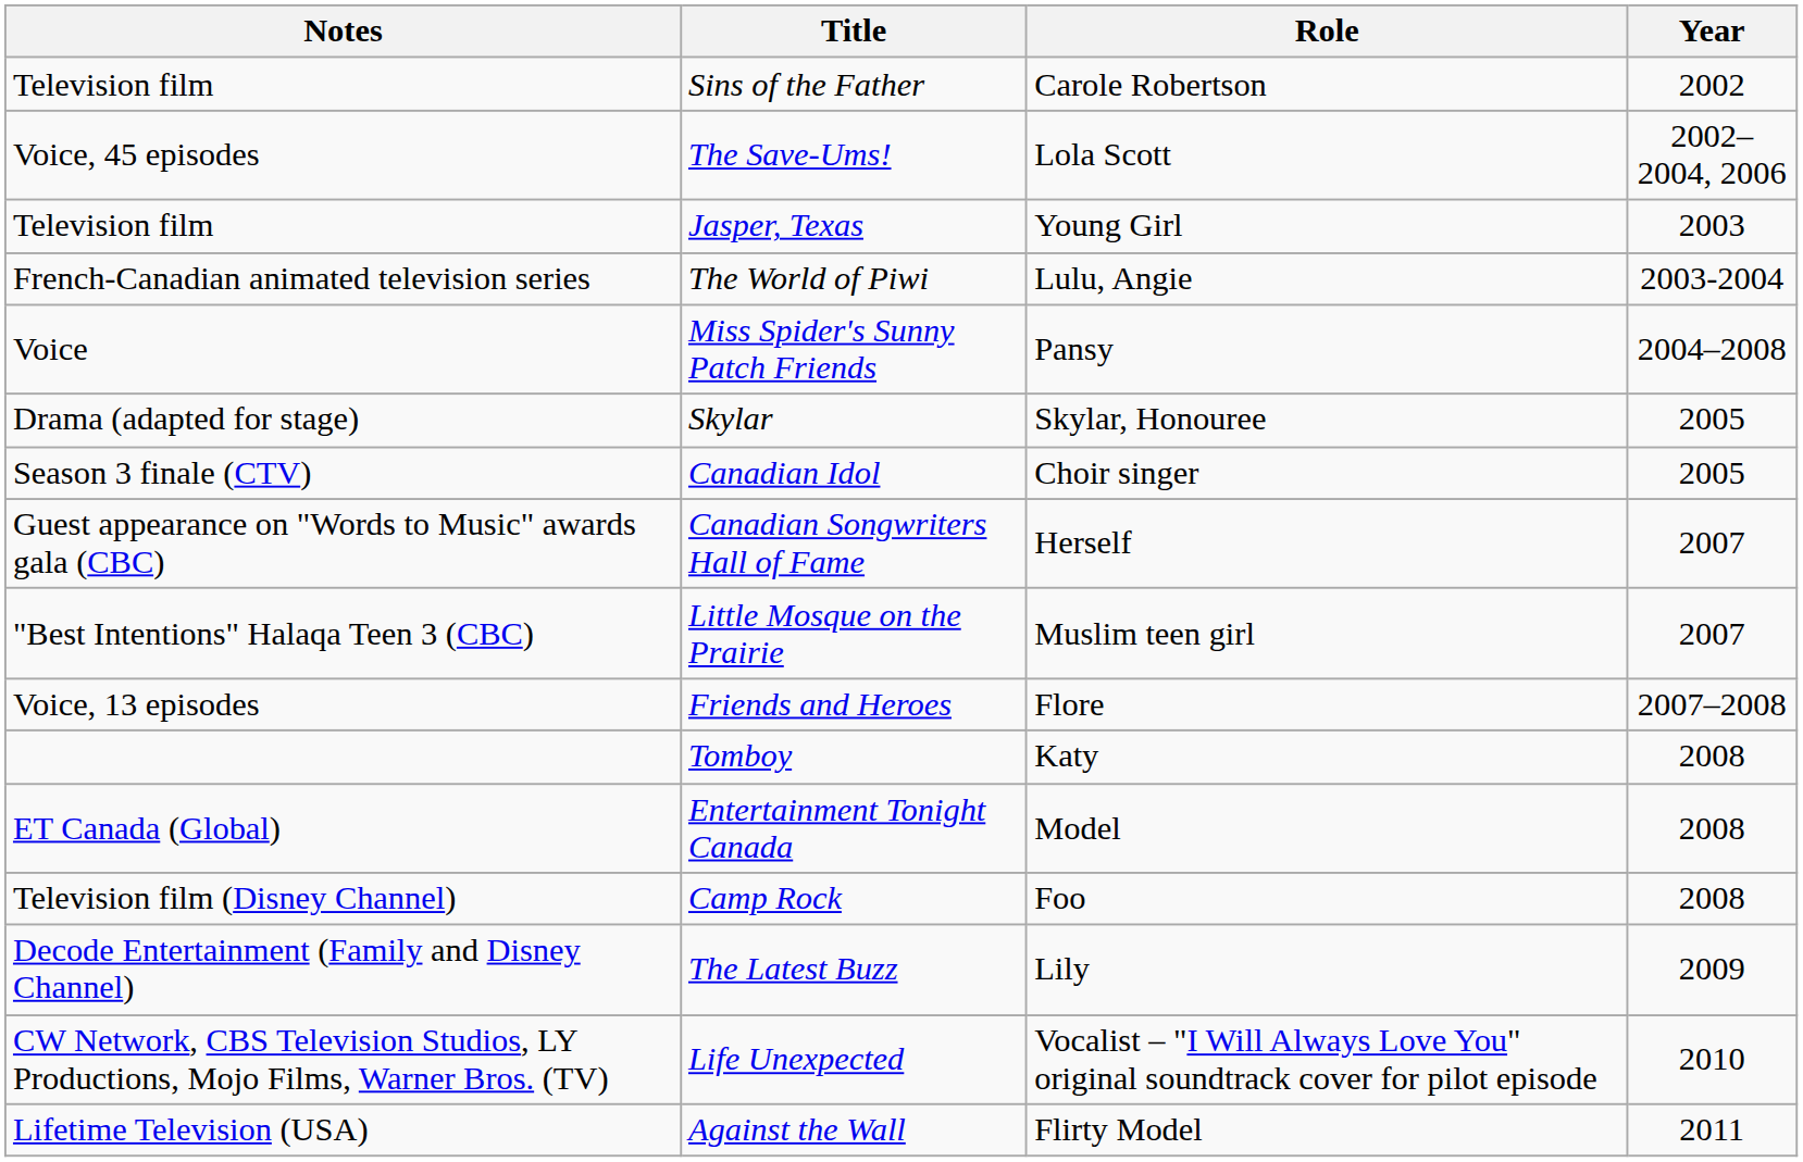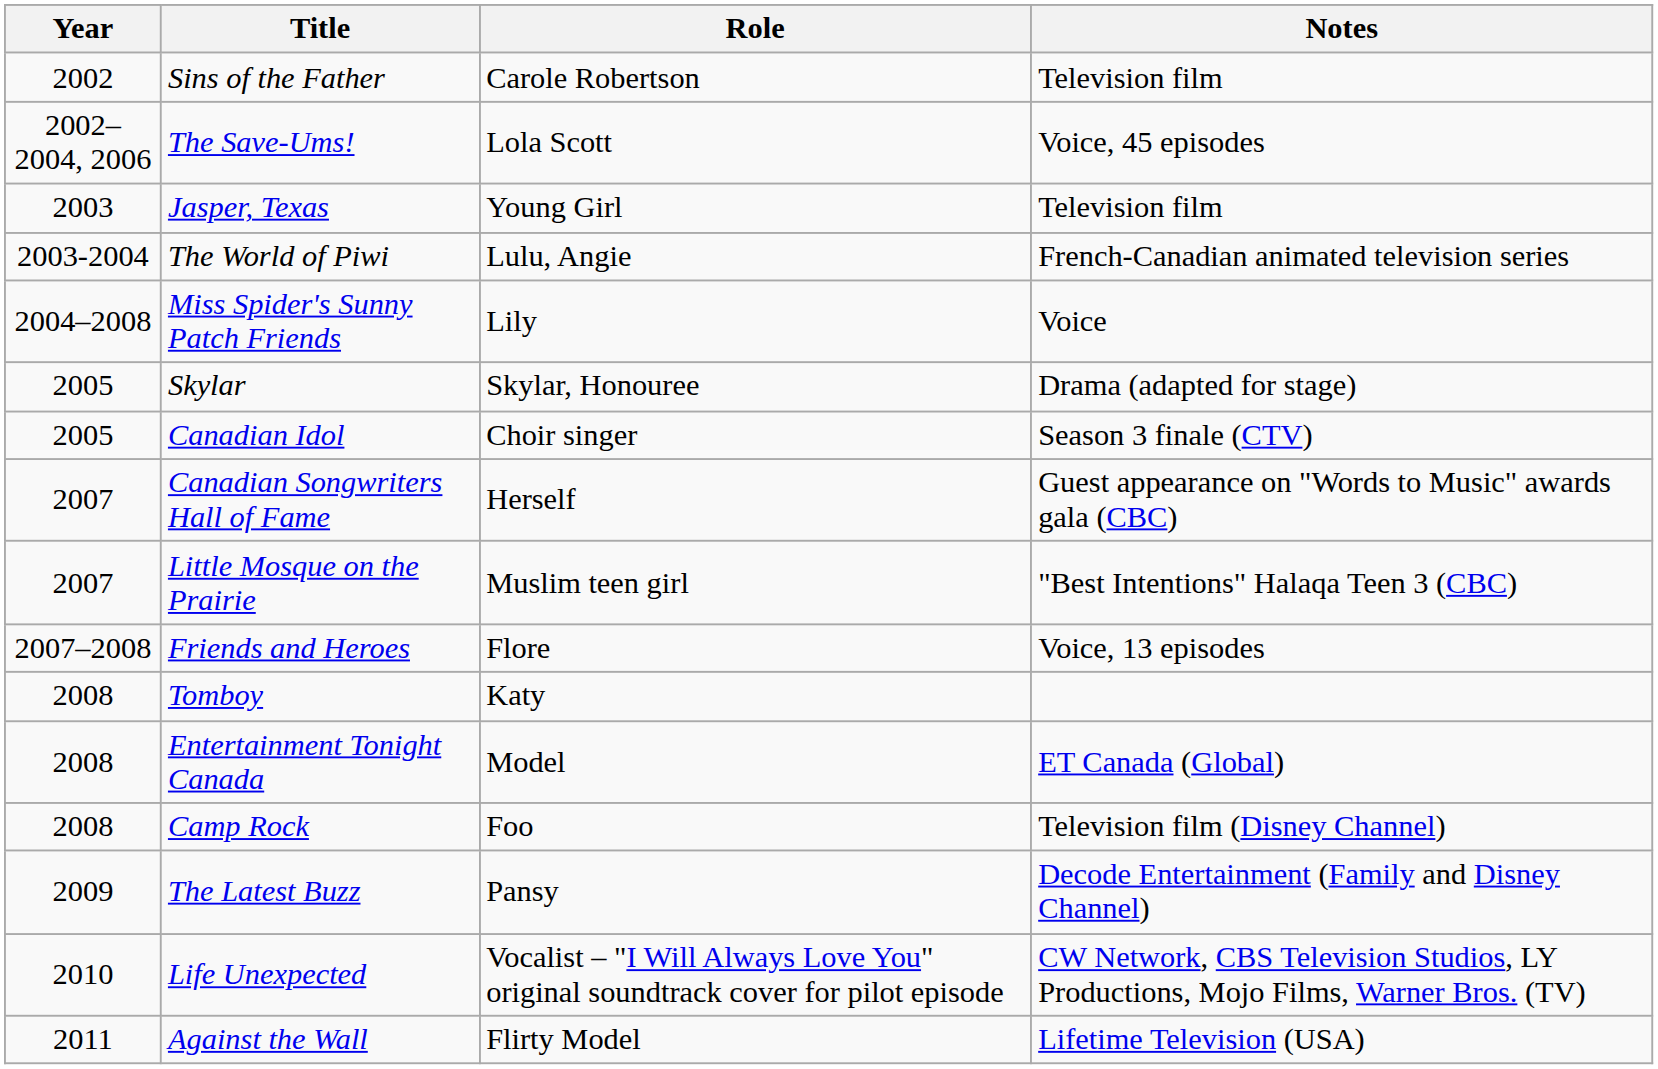 <table class="wikitable sortable">
 <tr>
-<th ! class="unsortable">Notes</th>
+<th>Year</th>
 <th>Title</th>
 <th>Role</th>
-<th>Year</th>
+<th ! class="unsortable">Notes</th>
 </tr>
 <tr>
-<td>Television film</td>
+<td style="text-align: center;">2002</td>
 <td><em>Sins of the Father</em></td>
 <td>Carole Robertson</td>
-<td style="text-align: center;">2002</td>
+<td>Television film</td>
 </tr>
 <tr>
-<td>Voice, 45 episodes</td>
+<td style="text-align: center;">2002–2004, 2006</td>
 <td data-sort-value="Save-Ums!, The"><em><a href='#'>The Save-Ums!</a></em></td>
 <td>Lola Scott</td>
-<td style="text-align: center;">2002–2004, 2006</td>
+<td>Voice, 45 episodes</td>
 </tr>
 <tr>
-<td>Television film</td>
+<td style="text-align: center;">2003</td>
 <td><em><a href='#'>Jasper, Texas</a></em></td>
 <td>Young Girl</td>
-<td style="text-align: center;">2003</td>
+<td>Television film</td>
 </tr>
 <tr>
-<td>French-Canadian animated television series</td>
+<td style="text-align: center;">2003-2004</td>
 <td data-sort-value="World of Piwi, The"><em>The World of Piwi</em></td>
 <td>Lulu, Angie</td>
-<td style="text-align: center;">2003-2004</td>
+<td>French-Canadian animated television series</td>
 </tr>
 <tr>
+<td style="text-align: center;">2004–2008</td>
+<td><em><a href='#'>Miss Spider's Sunny Patch Friends</a></em></td>
+<td>Lily</td>
 <td>Voice</td>
-<td><em><a href='#'>Miss Spider's Sunny Patch Friends</a></em></td>
-<td>Pansy</td>
-<td style="text-align: center;">2004–2008</td>
 </tr>
 <tr>
-<td>Drama (adapted for stage)</td>
+<td style="text-align: center;">2005</td>
 <td><em>Skylar</em></td>
 <td>Skylar, Honouree</td>
-<td style="text-align: center;">2005</td>
+<td>Drama (adapted for stage)</td>
 </tr>
 <tr>
-<td>Season 3 finale (<a href='#'>CTV</a>)</td>
+<td style="text-align: center;">2005</td>
 <td><em><a href='#'>Canadian Idol</a></em></td>
 <td>Choir singer</td>
-<td style="text-align: center;">2005</td>
+<td>Season 3 finale (<a href='#'>CTV</a>)</td>
 </tr>
 <tr>
-<td>Guest appearance on "Words to Music" awards gala (<a href='#'>CBC</a>)</td>
+<td style="text-align: center;">2007</td>
 <td><em><a href='#'>Canadian Songwriters Hall of Fame</a></em></td>
 <td>Herself</td>
-<td style="text-align: center;">2007</td>
+<td>Guest appearance on "Words to Music" awards gala (<a href='#'>CBC</a>)</td>
 </tr>
 <tr>
-<td>"Best Intentions" Halaqa Teen 3 (<a href='#'>CBC</a>)</td>
+<td style="text-align: center;">2007</td>
 <td><em><a href='#'>Little Mosque on the Prairie</a></em></td>
 <td>Muslim teen girl</td>
-<td style="text-align: center;">2007</td>
+<td>"Best Intentions" Halaqa Teen 3 (<a href='#'>CBC</a>)</td>
 </tr>
 <tr>
-<td>Voice, 13 episodes</td>
+<td style="text-align: center;">2007–2008</td>
 <td><em><a href='#'>Friends and Heroes</a></em></td>
 <td>Flore</td>
-<td style="text-align: center;">2007–2008</td>
+<td>Voice, 13 episodes</td>
 </tr>
 <tr>
-<td></td>
+<td style="text-align: center;">2008</td>
 <td><em><a href='#'>Tomboy</a></em></td>
 <td>Katy</td>
-<td style="text-align: center;">2008</td>
+<td></td>
 </tr>
 <tr>
-<td><a href='#'>ET Canada</a> (<a href='#'>Global</a>)</td>
+<td style="text-align: center;">2008</td>
 <td><em><a href='#'>Entertainment Tonight Canada</a></em></td>
 <td>Model</td>
-<td style="text-align: center;">2008</td>
+<td><a href='#'>ET Canada</a> (<a href='#'>Global</a>)</td>
 </tr>
 <tr>
-<td>Television film (<a href='#'>Disney Channel</a>)</td>
+<td style="text-align: center;">2008</td>
 <td><em><a href='#'>Camp Rock</a></em></td>
 <td>Foo</td>
-<td style="text-align: center;">2008</td>
+<td>Television film (<a href='#'>Disney Channel</a>)</td>
 </tr>
 <tr>
+<td style="text-align: center;">2009</td>
+<td data-sort-value="Latest Buzz, The"><em><a href='#'>The Latest Buzz</a></em></td>
+<td>Pansy</td>
 <td><a href='#'>Decode Entertainment</a> (<a href='#'>Family</a> and <a href='#'>Disney Channel</a>)</td>
-<td data-sort-value="Latest Buzz, The"><em><a href='#'>The Latest Buzz</a></em></td>
-<td>Lily</td>
-<td style="text-align: center;">2009</td>
 </tr>
 <tr>
-<td><a href='#'>CW Network</a>, <a href='#'>CBS Television Studios</a>, LY Productions, Mojo Films, <a href='#'>Warner Bros.</a> (TV)</td>
+<td style="text-align: center;">2010</td>
 <td><em><a href='#'>Life Unexpected</a></em></td>
 <td>Vocalist – "<a href='#'>I Will Always Love You</a>" original soundtrack cover for pilot episode</td>
-<td style="text-align: center;">2010</td>
+<td><a href='#'>CW Network</a>, <a href='#'>CBS Television Studios</a>, LY Productions, Mojo Films, <a href='#'>Warner Bros.</a> (TV)</td>
 </tr>
 <tr>
-<td><a href='#'>Lifetime Television</a> (USA)</td>
+<td style="text-align: center;">2011</td>
 <td><em><a href='#'>Against the Wall</a></em></td>
 <td>Flirty Model</td>
-<td style="text-align: center;">2011</td>
+<td><a href='#'>Lifetime Television</a> (USA)</td>
 </tr>
 </table>
